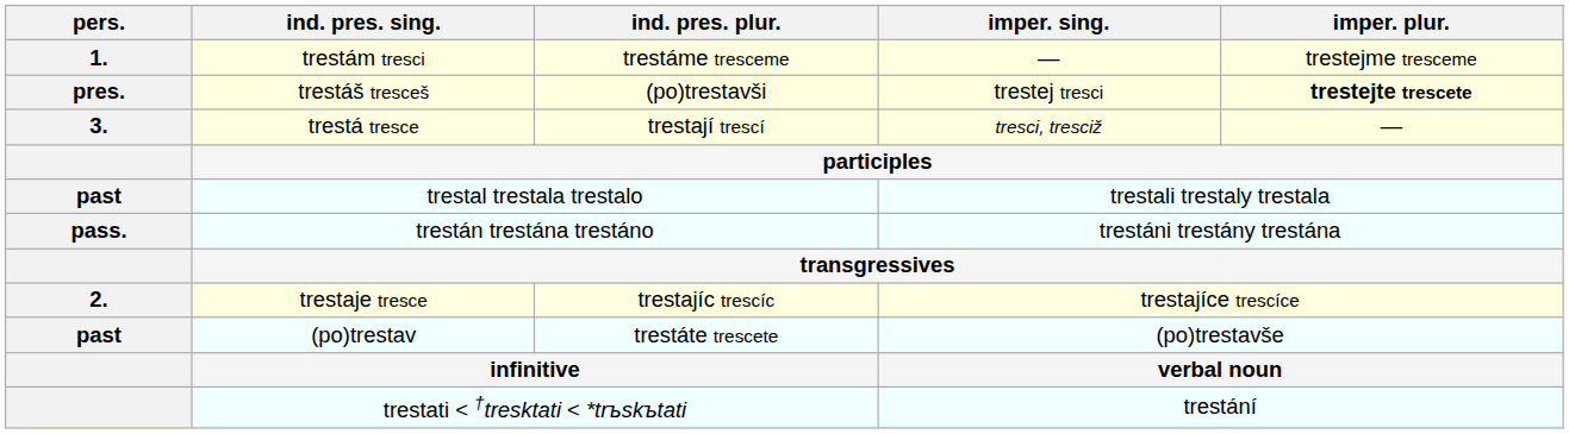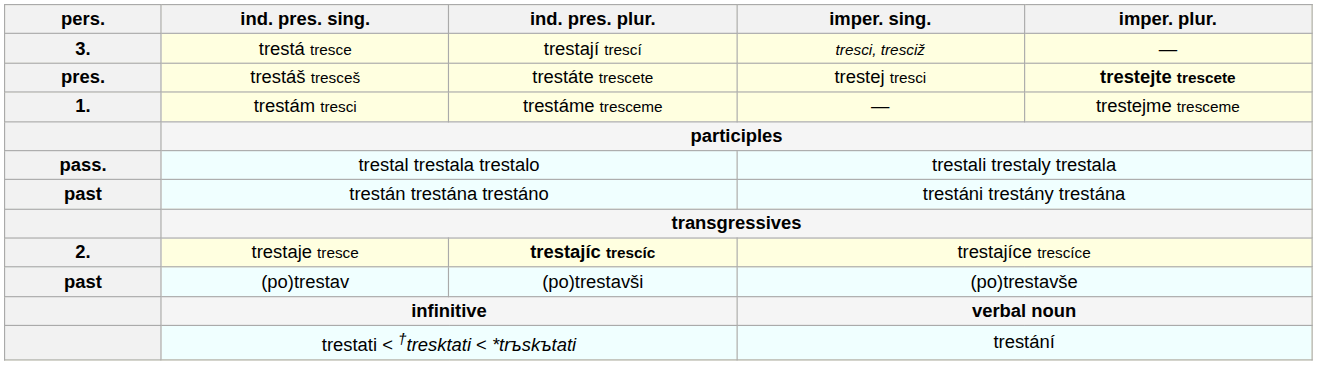 <table class="wikitable" border="1" width=90% style="text-align:center; background:lightyellow">
 <tr>
 <th>pers.</th>
 <th width=22%>ind. pres. sing.</th>
 <th width=22%>ind. pres. plur.</th>
 <th width=22%>imper. sing.</th>
 <th width=22%>imper. plur.</th>
 </tr>
 <tr>
+<th>3.</th>
+<td>trestá <small>tresce</small></td>
+<td>trestají <small>trescí</small></td>
+<td><small><em>tresci, tresciž</em></small></td>
+<td>—</td>
+</tr>
+<tr>
+<th>pres.</th>
+<td>trestáš <small>tresceš</small></td>
+<td>trestáte <small>trescete</small></td>
+<td>trestej <small>tresci</small></td>
+<td><strong>trestejte <small>trescete</small></strong></td>
+</tr>
+<tr>
 <th>1.</th>
 <td>trestám <small>tresci</small></td>
 <td>trestáme <small>tresceme</small></td>
 <td>—</td>
 <td>trestejme <small>tresceme</small></td>
 </tr>
-<tr>
-<th>pres.</th>
-<td>trestáš <small>tresceš</small></td>
-<td>(po)trestavši</td>
-<td>trestej <small>tresci</small></td>
-<td><strong>trestejte <small>trescete</small></strong></td>
-</tr>
-<tr>
-<th>3.</th>
-<td>trestá <small>tresce</small></td>
-<td>trestají <small>trescí</small></td>
-<td><small><em>tresci, tresciž</em></small></td>
-<td>—</td>
-</tr>
 <tr style="font-weight:bold; background:whitesmoke">
 <th> </th>
 <td colspan=4>participles</td>
 </tr>
 <tr style="background:azure">
-<th>past</th>
+<th>pass.</th>
 <td colspan=2>trestal trestala trestalo</td>
 <td colspan=2>trestali trestaly trestala</td>
 </tr>
 <tr style="background:azure">
-<th>pass.</th>
+<th>past</th>
 <td colspan=2>trestán trestána trestáno</td>
 <td colspan=2>trestáni trestány trestána</td>
 </tr>
 <tr style="font-weight:bold; background:whitesmoke">
 <th> </th>
 <td colspan=4>transgressives</td>
 </tr>
 <tr>
 <th>2.</th>
 <td>trestaje <small>tresce</small></td>
-<td>trestajíc <small>trescíc</small></td>
+<td><strong>trestajíc <small>trescíc</small></strong></td>
 <td colspan=2>trestajíce <small>trescíce</small></td>
 </tr>
 <tr style="background:azure">
 <th>past</th>
 <td>(po)trestav</td>
-<td>trestáte <small>trescete</small></td>
+<td>(po)trestavši</td>
 <td colspan=2>(po)trestavše</td>
 </tr>
 <tr style="font-weight:bold; background:whitesmoke">
 <th> </th>
 <td colspan=2>infinitive</td>
 <td colspan=2>verbal noun</td>
 </tr>
 <tr style="background:azure">
 <th> </th>
 <td colspan=2>trestati < <em><sup>†</sup>tresktati</em> < <em>*trъskъtati</em></td>
 <td colspan=2>trestání</td>
 </tr>
 </table>
